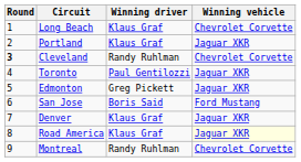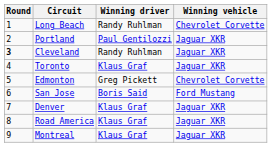 <table class="wikitable" style="font-size: 90%;">
 <tr>
 <th>Round</th>
 <th>Circuit</th>
 <th>Winning driver</th>
 <th>Winning vehicle</th>
 </tr>
 <tr>
 <td>1</td>
 <td><a href='#'>Long Beach</a></td>
-<td> <a href='#'>Klaus Graf</a></td>
+<td> Randy Ruhlman</td>
 <td><a href='#'>Chevrolet Corvette</a></td>
 </tr>
 <tr>
 <td>2</td>
 <td><a href='#'>Portland</a></td>
-<td> <a href='#'>Klaus Graf</a></td>
+<td> <a href='#'>Paul Gentilozzi</a></td>
 <td><a href='#'>Jaguar XKR</a></td>
 </tr>
 <tr>
 <td><strong>3</strong></td>
 <td><a href='#'>Cleveland</a></td>
 <td> Randy Ruhlman</td>
-<td><a href='#'>Chevrolet Corvette</a></td>
+<td><a href='#'>Jaguar XKR</a></td>
 </tr>
 <tr>
 <td>4</td>
 <td><a href='#'>Toronto</a></td>
-<td> <a href='#'>Paul Gentilozzi</a></td>
+<td> <a href='#'>Klaus Graf</a></td>
 <td><a href='#'>Jaguar XKR</a></td>
 </tr>
 <tr>
 <td>5</td>
 <td><a href='#'>Edmonton</a></td>
 <td> Greg Pickett</td>
-<td><a href='#'>Jaguar XKR</a></td>
+<td><a href='#'>Chevrolet Corvette</a></td>
 </tr>
 <tr>
 <td>6</td>
 <td><a href='#'>San Jose</a></td>
 <td> <a href='#'>Boris Said</a></td>
 <td><a href='#'>Ford Mustang</a></td>
 </tr>
 <tr>
 <td>7</td>
 <td><a href='#'>Denver</a></td>
 <td> <a href='#'>Klaus Graf</a></td>
 <td><a href='#'>Jaguar XKR</a></td>
 </tr>
 <tr>
 <td>8</td>
 <td><a href='#'>Road America</a></td>
 <td> <a href='#'>Klaus Graf</a></td>
-<td style="background: lightyellow;"><a href='#'>Jaguar XKR</a></td>
+<td><a href='#'>Jaguar XKR</a></td>
 </tr>
 <tr>
 <td>9</td>
 <td><a href='#'>Montreal</a></td>
-<td> Randy Ruhlman</td>
-<td><a href='#'>Chevrolet Corvette</a></td>
+<td> <a href='#'>Klaus Graf</a></td>
+<td><a href='#'>Jaguar XKR</a></td>
 </tr>
 </table>
